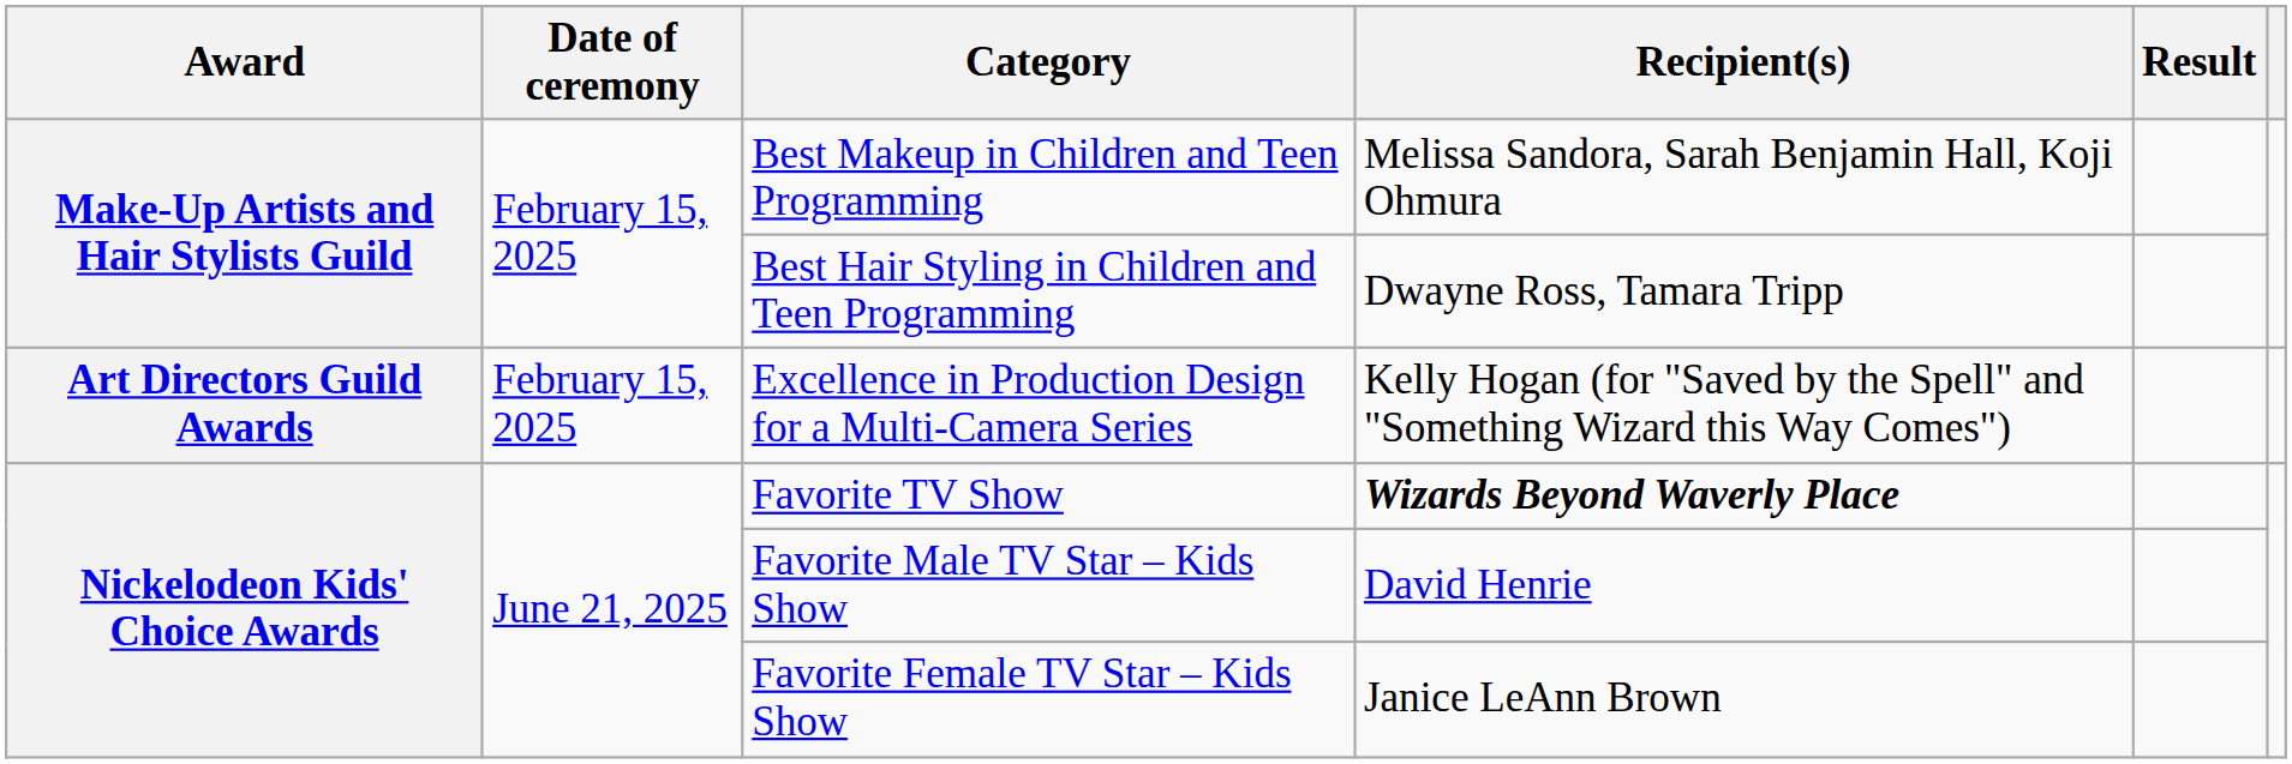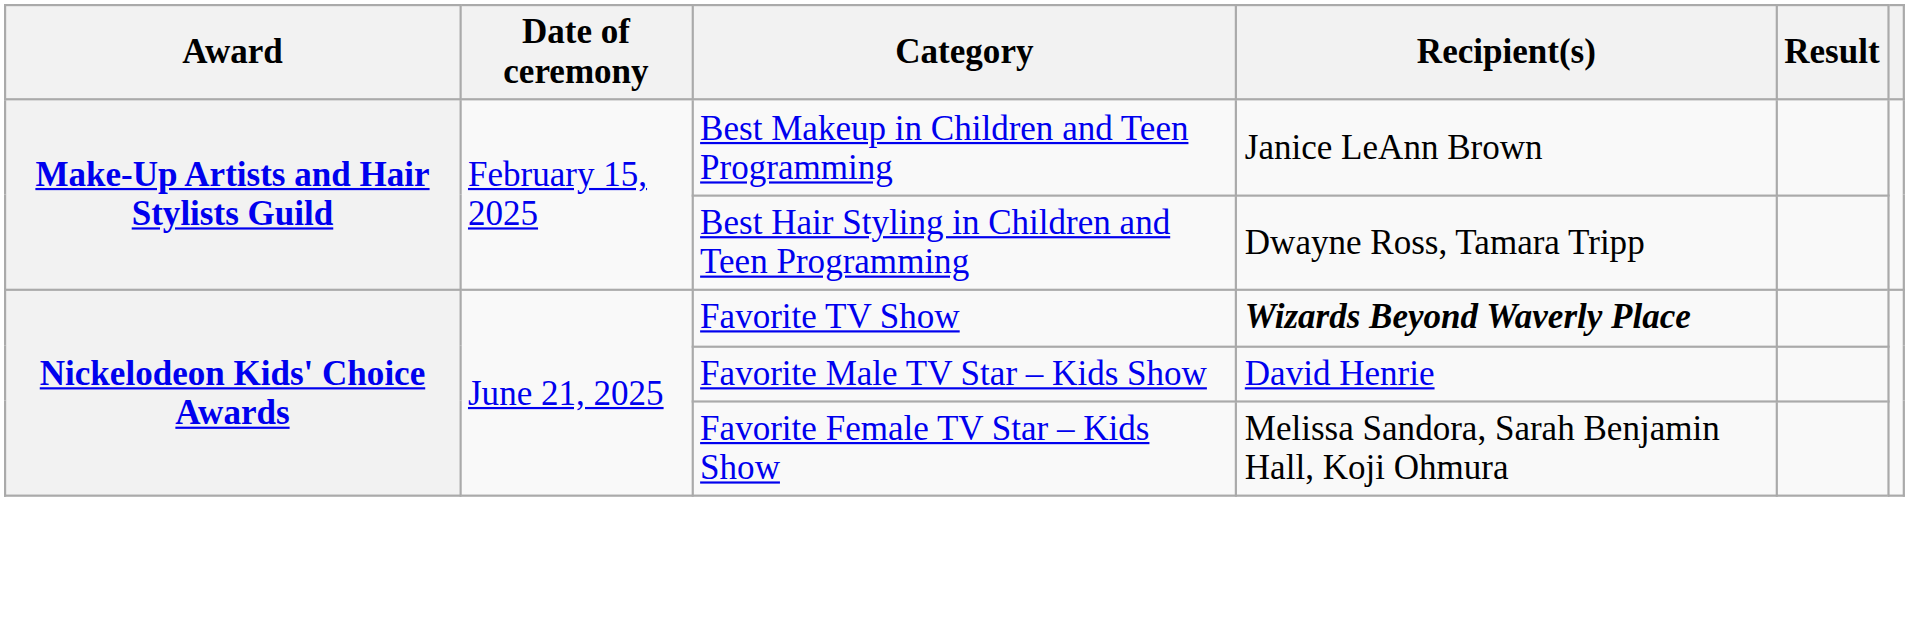 <table class="wikitable sortable plainrowheaders">
 <tr>
 <th scope="col">Award</th>
 <th scope="col">Date of ceremony</th>
 <th scope="col">Category</th>
 <th scope="col">Recipient(s)</th>
 <th scope="col">Result</th>
 <th scope="col" class="unsortable"></th>
 </tr>
 <tr>
 <th rowspan="2" scope="row"><a href='#'>Make-Up Artists and Hair Stylists Guild</a></th>
 <td rowspan="2"><a href='#'>February 15, 2025</a></td>
 <td><a href='#'>Best Makeup in Children and Teen Programming</a></td>
-<td rowspan>Melissa Sandora, Sarah Benjamin Hall, Koji Ohmura</td>
+<td>Janice LeAnn Brown</td>
 <td></td>
 <td align="center" rowspan=2></td>
 </tr>
 <tr>
 <td><a href='#'>Best Hair Styling in Children and Teen Programming</a></td>
 <td rowspan>Dwayne Ross, Tamara Tripp</td>
 <td></td>
-</tr>
-<tr>
-<th scope="row"><a href='#'>Art Directors Guild Awards</a></th>
-<td><a href='#'>February 15, 2025</a></td>
-<td><a href='#'>Excellence in Production Design for a Multi-Camera Series</a></td>
-<td>Kelly Hogan (for "Saved by the Spell" and "Something Wizard this Way Comes")</td>
-<td></td>
-<td align="center"></td>
 </tr>
 <tr>
 <th scope="row" rowspan="3"><a href='#'>Nickelodeon Kids' Choice Awards</a></th>
 <td rowspan="3"><a href='#'>June 21, 2025</a></td>
 <td><a href='#'>Favorite TV Show</a></td>
 <td><strong><em>Wizards Beyond Waverly Place</em></strong></td>
 <td></td>
 <td style="text-align:center;" rowspan="3"></td>
 </tr>
 <tr>
 <td><a href='#'>Favorite Male TV Star – Kids Show</a></td>
 <td><a href='#'>David Henrie</a></td>
 <td></td>
 </tr>
 <tr>
 <td><a href='#'>Favorite Female TV Star – Kids Show</a></td>
-<td>Janice LeAnn Brown</td>
+<td rowspan>Melissa Sandora, Sarah Benjamin Hall, Koji Ohmura</td>
 <td></td>
 </tr>
 </table>
